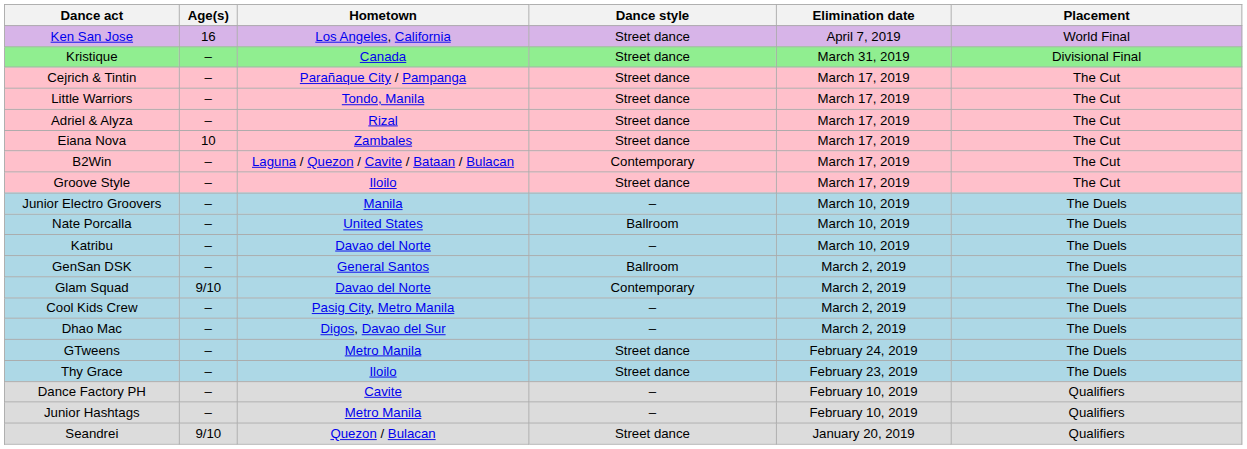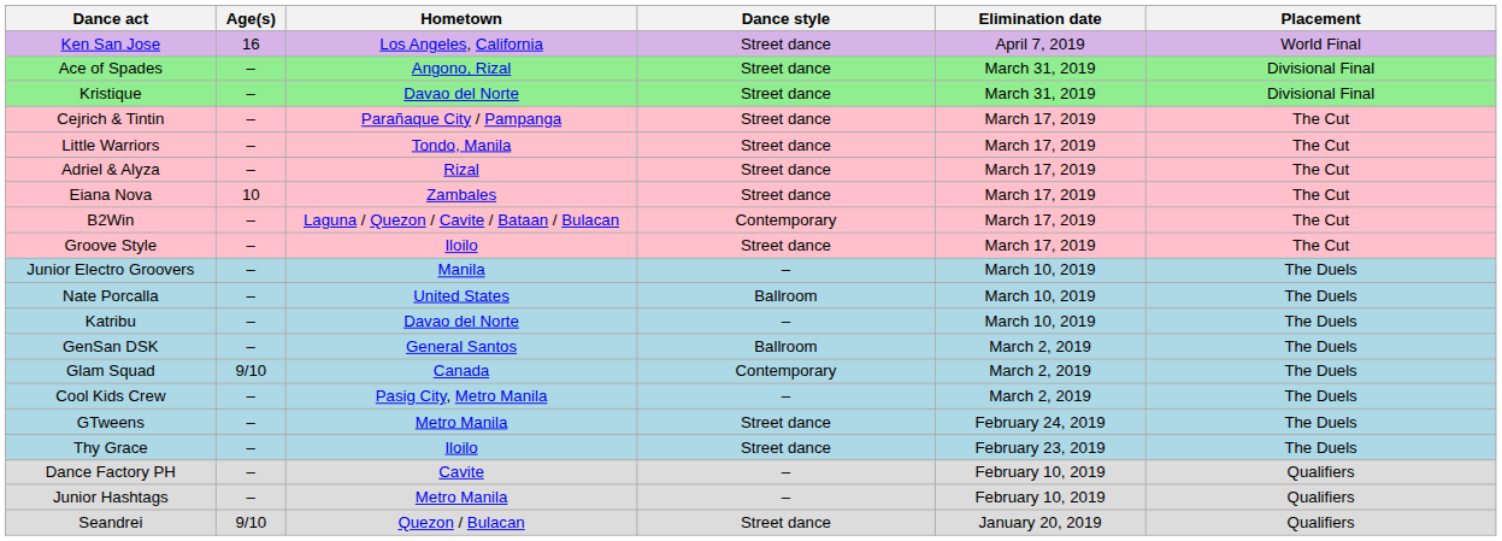 <table class="wikitable" style="text-align:center; width:85%; font-size:90%; line-height:16px">
 <tr>
 <th width=12%>Dance act</th>
 <th width="4%" align="center">Age(s)</th>
 <th width=20%>Hometown</th>
 <th width=17%>Dance style</th>
 <th width=12%>Elimination date</th>
 <th width=20%>Placement</th>
 </tr>
 <tr bgcolor=#D7B4E8>
 <td><a href='#'>Ken San Jose</a></td>
 <td>16</td>
 <td><a href='#'>Los Angeles</a>, <a href='#'>California</a></td>
 <td>Street dance</td>
 <td>April 7, 2019</td>
 <td>World Final</td>
 </tr>
 <tr bgcolor=lightgreen>
+<td>Ace of Spades</td>
+<td>–</td>
+<td><a href='#'>Angono, Rizal</a></td>
+<td>Street dance</td>
+<td>March 31, 2019</td>
+<td>Divisional Final</td>
+</tr>
+<tr bgcolor=lightgreen>
 <td>Kristique</td>
 <td>–</td>
-<td><a href='#'>Canada</a></td>
+<td><a href='#'>Davao del Norte</a></td>
 <td>Street dance</td>
 <td>March 31, 2019</td>
 <td>Divisional Final</td>
 </tr>
 <tr bgcolor="pink">
 <td>Cejrich & Tintin</td>
 <td>–</td>
 <td><a href='#'>Parañaque City</a> / <a href='#'>Pampanga</a></td>
 <td>Street dance</td>
 <td>March 17, 2019</td>
 <td>The Cut</td>
 </tr>
 <tr bgcolor="pink">
 <td>Little Warriors</td>
 <td>–</td>
 <td><a href='#'>Tondo, Manila</a></td>
 <td>Street dance</td>
 <td>March 17, 2019</td>
 <td>The Cut</td>
 </tr>
 <tr bgcolor="pink">
 <td>Adriel & Alyza</td>
 <td>–</td>
 <td><a href='#'>Rizal</a></td>
 <td>Street dance</td>
 <td>March 17, 2019</td>
 <td>The Cut</td>
 </tr>
 <tr bgcolor="pink">
 <td>Eiana Nova</td>
 <td>10</td>
 <td><a href='#'>Zambales</a></td>
 <td>Street dance</td>
 <td>March 17, 2019</td>
 <td>The Cut</td>
 </tr>
 <tr bgcolor="pink">
 <td>B2Win</td>
 <td>–</td>
 <td><a href='#'>Laguna</a> / <a href='#'>Quezon</a> / <a href='#'>Cavite</a> / <a href='#'>Bataan</a> / <a href='#'>Bulacan</a></td>
 <td>Contemporary</td>
 <td>March 17, 2019</td>
 <td>The Cut</td>
 </tr>
 <tr bgcolor="pink">
 <td>Groove Style</td>
 <td>–</td>
 <td><a href='#'>Iloilo</a></td>
 <td>Street dance</td>
 <td>March 17, 2019</td>
 <td>The Cut</td>
 </tr>
 <tr bgcolor="lightblue">
 <td>Junior Electro Groovers</td>
 <td>–</td>
 <td><a href='#'>Manila</a></td>
 <td>–</td>
 <td>March 10, 2019</td>
 <td>The Duels</td>
 </tr>
 <tr bgcolor="lightblue">
 <td>Nate Porcalla</td>
 <td>–</td>
 <td><a href='#'>United States</a></td>
 <td>Ballroom</td>
 <td>March 10, 2019</td>
 <td>The Duels</td>
 </tr>
 <tr bgcolor="lightblue">
 <td>Katribu</td>
 <td>–</td>
 <td><a href='#'>Davao del Norte</a></td>
 <td>–</td>
 <td>March 10, 2019</td>
 <td>The Duels</td>
 </tr>
 <tr bgcolor="lightblue">
 <td>GenSan DSK</td>
 <td>–</td>
 <td><a href='#'>General Santos</a></td>
 <td>Ballroom</td>
 <td>March 2, 2019</td>
 <td>The Duels</td>
 </tr>
 <tr bgcolor="lightblue">
 <td>Glam Squad</td>
 <td>9/10</td>
-<td><a href='#'>Davao del Norte</a></td>
+<td><a href='#'>Canada</a></td>
 <td>Contemporary</td>
 <td>March 2, 2019</td>
 <td>The Duels</td>
 </tr>
 <tr bgcolor="lightblue">
 <td>Cool Kids Crew</td>
 <td>–</td>
 <td><a href='#'>Pasig City</a>, <a href='#'>Metro Manila</a></td>
-<td>–</td>
-<td>March 2, 2019</td>
-<td>The Duels</td>
-</tr>
-<tr bgcolor="lightblue">
-<td>Dhao Mac</td>
-<td>–</td>
-<td><a href='#'>Digos</a>, <a href='#'>Davao del Sur</a></td>
 <td>–</td>
 <td>March 2, 2019</td>
 <td>The Duels</td>
 </tr>
 <tr bgcolor="lightblue">
 <td>GTweens</td>
 <td>–</td>
 <td><a href='#'>Metro Manila</a></td>
 <td>Street dance</td>
 <td>February 24, 2019</td>
 <td>The Duels</td>
 </tr>
 <tr bgcolor="lightblue">
 <td>Thy Grace</td>
 <td>–</td>
 <td><a href='#'>Iloilo</a></td>
 <td>Street dance</td>
 <td>February 23, 2019</td>
 <td>The Duels</td>
 </tr>
 <tr bgcolor="#DCDCDC">
 <td>Dance Factory PH</td>
 <td>–</td>
 <td><a href='#'>Cavite</a></td>
 <td>–</td>
 <td>February 10, 2019</td>
 <td>Qualifiers</td>
 </tr>
 <tr bgcolor="#DCDCDC">
 <td>Junior Hashtags</td>
 <td>–</td>
 <td><a href='#'>Metro Manila</a></td>
 <td>–</td>
 <td>February 10, 2019</td>
 <td>Qualifiers</td>
 </tr>
 <tr bgcolor="#DCDCDC">
 <td>Seandrei</td>
 <td>9/10</td>
 <td><a href='#'>Quezon</a> / <a href='#'>Bulacan</a></td>
 <td>Street dance</td>
 <td>January 20, 2019</td>
 <td>Qualifiers</td>
 </tr>
 </table>
